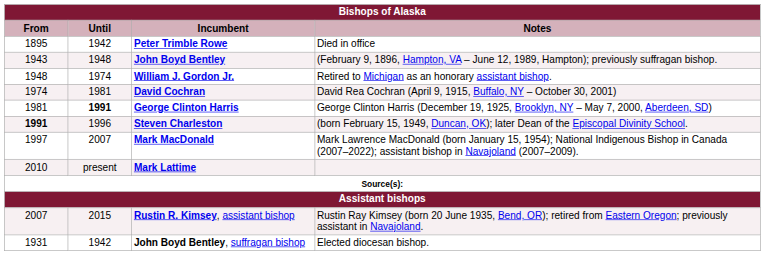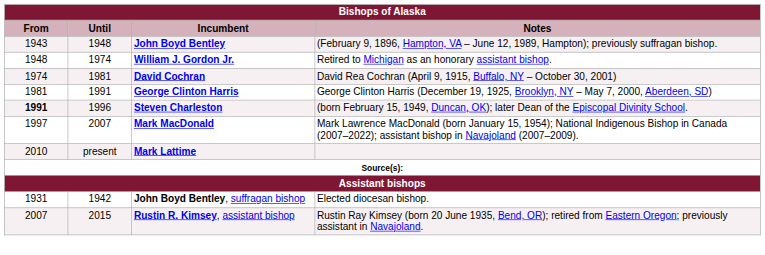 <table class="wikitable" style="width: 95%;">
 <tr>
 <th colspan="4" style="background-color: #7F1734; color: white;">Bishops of Alaska</th>
 </tr>
 <tr>
 <th style="background-color: #D4B1BB; width: 8%;">From</th>
 <th style="background-color: #D4B1BB; width: 8%;">Until</th>
 <th style="background-color: #D4B1BB; width: 23%;">Incumbent</th>
 <th style="background-color: #D4B1BB; width: 56%;">Notes</th>
-</tr>
-<tr valign="top" style="background-color: white;">
-<td style="text-align: center;">1895</td>
-<td style="text-align: center;">1942</td>
-<td><strong><a href='#'>Peter Trimble Rowe</a></strong></td>
-<td>Died in office</td>
 </tr>
 <tr valign="top" style="background-color: #F7F0F2;">
 <td style="text-align: center;">1943</td>
 <td style="text-align: center;">1948</td>
 <td><strong><a href='#'>John Boyd Bentley</a></strong></td>
 <td>(February 9, 1896, <a href='#'>Hampton, VA</a> – June 12, 1989, Hampton); previously suffragan bishop.</td>
 </tr>
 <tr valign="top" style="background-color: white;">
 <td style="text-align: center;">1948</td>
 <td style="text-align: center;">1974</td>
 <td><strong><a href='#'>William J. Gordon Jr.</a></strong></td>
 <td>Retired to <a href='#'>Michigan</a> as an honorary <a href='#'>assistant bishop</a>.</td>
 </tr>
 <tr valign="top" style="background-color: #F7F0F2;">
 <td style="text-align: center;">1974</td>
 <td style="text-align: center;">1981</td>
 <td><strong><a href='#'>David Cochran</a></strong></td>
 <td>David Rea Cochran (April 9, 1915, <a href='#'>Buffalo, NY</a> – October 30, 2001)</td>
 </tr>
 <tr valign="top" style="background-color: white;">
 <td style="text-align: center;">1981</td>
-<td style="text-align: center;"><strong>1991</strong></td>
+<td style="text-align: center;">1991</td>
 <td><strong><a href='#'>George Clinton Harris</a></strong></td>
 <td>George Clinton Harris (December 19, 1925, <a href='#'>Brooklyn, NY</a> – May 7, 2000, <a href='#'>Aberdeen, SD</a>)</td>
 </tr>
 <tr valign="top" style="background-color: #F7F0F2;">
 <td style="text-align: center;"><strong>1991</strong></td>
 <td style="text-align: center;">1996</td>
 <td><strong><a href='#'>Steven Charleston</a></strong></td>
 <td>(born February 15, 1949, <a href='#'>Duncan, OK</a>); later Dean of the <a href='#'>Episcopal Divinity School</a>.</td>
 </tr>
 <tr valign="top" style="background-color: white;">
 <td style="text-align: center;">1997</td>
 <td style="text-align: center;">2007</td>
 <td><strong><a href='#'>Mark MacDonald</a></strong></td>
 <td>Mark Lawrence MacDonald (born January 15, 1954); National Indigenous Bishop in Canada (2007–2022); assistant bishop in <a href='#'>Navajoland</a> (2007–2009).</td>
 </tr>
 <tr valign="top" style="background-color: #F7F0F2;">
 <td style="text-align: center;">2010</td>
 <td style="text-align: center;">present</td>
 <td><strong><a href='#'>Mark Lattime</a></strong></td>
 <td></td>
 </tr>
 <tr valign="top" style="background-color: white;">
 <td colspan="4" style="text-align: center;"><small><strong>Source(s):</strong> </small></td>
 </tr>
 <tr>
 <th colspan="4" style="background-color: #7F1734; color: white;">Assistant bishops</th>
 </tr>
+<tr valign="top" style="background-color: white;">
+<td style="text-align: center;">1931</td>
+<td style="text-align: center;">1942</td>
+<td><strong>John Boyd Bentley</strong>, <a href='#'>suffragan bishop</a></td>
+<td>Elected diocesan bishop.</td>
+</tr>
 <tr valign="top" style="background-color: #F7F0F2;">
 <td style="text-align: center;">2007</td>
 <td style="text-align: center;">2015</td>
 <td><strong><a href='#'>Rustin R. Kimsey</a></strong>, <a href='#'>assistant bishop</a></td>
 <td>Rustin Ray Kimsey (born 20 June 1935, <a href='#'>Bend, OR</a>); retired from <a href='#'>Eastern Oregon</a>; previously assistant in <a href='#'>Navajoland</a>.</td>
 </tr>
-<tr valign="top" style="background-color: white;">
-<td style="text-align: center;">1931</td>
-<td style="text-align: center;">1942</td>
-<td><strong>John Boyd Bentley</strong>, <a href='#'>suffragan bishop</a></td>
-<td>Elected diocesan bishop.</td>
-</tr>
 </table>
